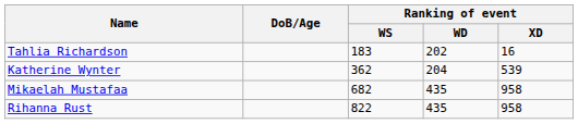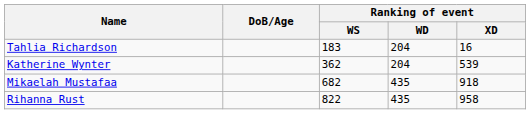 <table class="wikitable" style="width:600px; font-size:95%;">
 <tr>
 <th rowspan="2" align="left">Name</th>
 <th rowspan="2" align="left">DoB/Age</th>
 <th colspan="3" align="center">Ranking of event</th>
 </tr>
 <tr>
 <th align="center">WS</th>
 <th>WD</th>
 <th align="center">XD</th>
 </tr>
 <tr>
 <td><a href='#'>Tahlia Richardson</a></td>
 <td></td>
 <td>183</td>
-<td>202</td>
+<td>204</td>
 <td>16</td>
 </tr>
 <tr>
 <td><a href='#'>Katherine Wynter</a></td>
 <td></td>
 <td>362</td>
 <td>204</td>
 <td>539</td>
 </tr>
 <tr>
 <td><a href='#'>Mikaelah Mustafaa</a></td>
 <td></td>
 <td>682</td>
 <td>435</td>
-<td>958</td>
+<td>918</td>
 </tr>
 <tr>
 <td><a href='#'>Rihanna Rust</a></td>
 <td></td>
 <td>822</td>
 <td>435</td>
 <td>958</td>
 </tr>
 </table>
